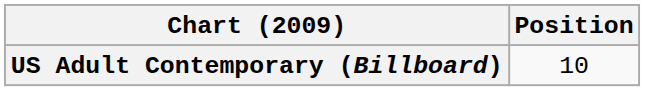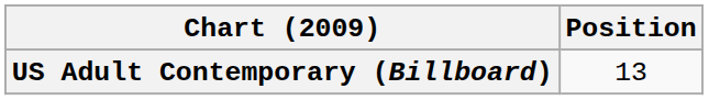 <table class="wikitable plainrowheaders" style="text-align:center">
 <tr>
 <th scope="col">Chart (2009)</th>
 <th scope="col">Position</th>
 </tr>
 <tr>
 <th scope="row">US Adult Contemporary (<em>Billboard</em>)</th>
-<td>10</td>
+<td>13</td>
 </tr>
 </table>
